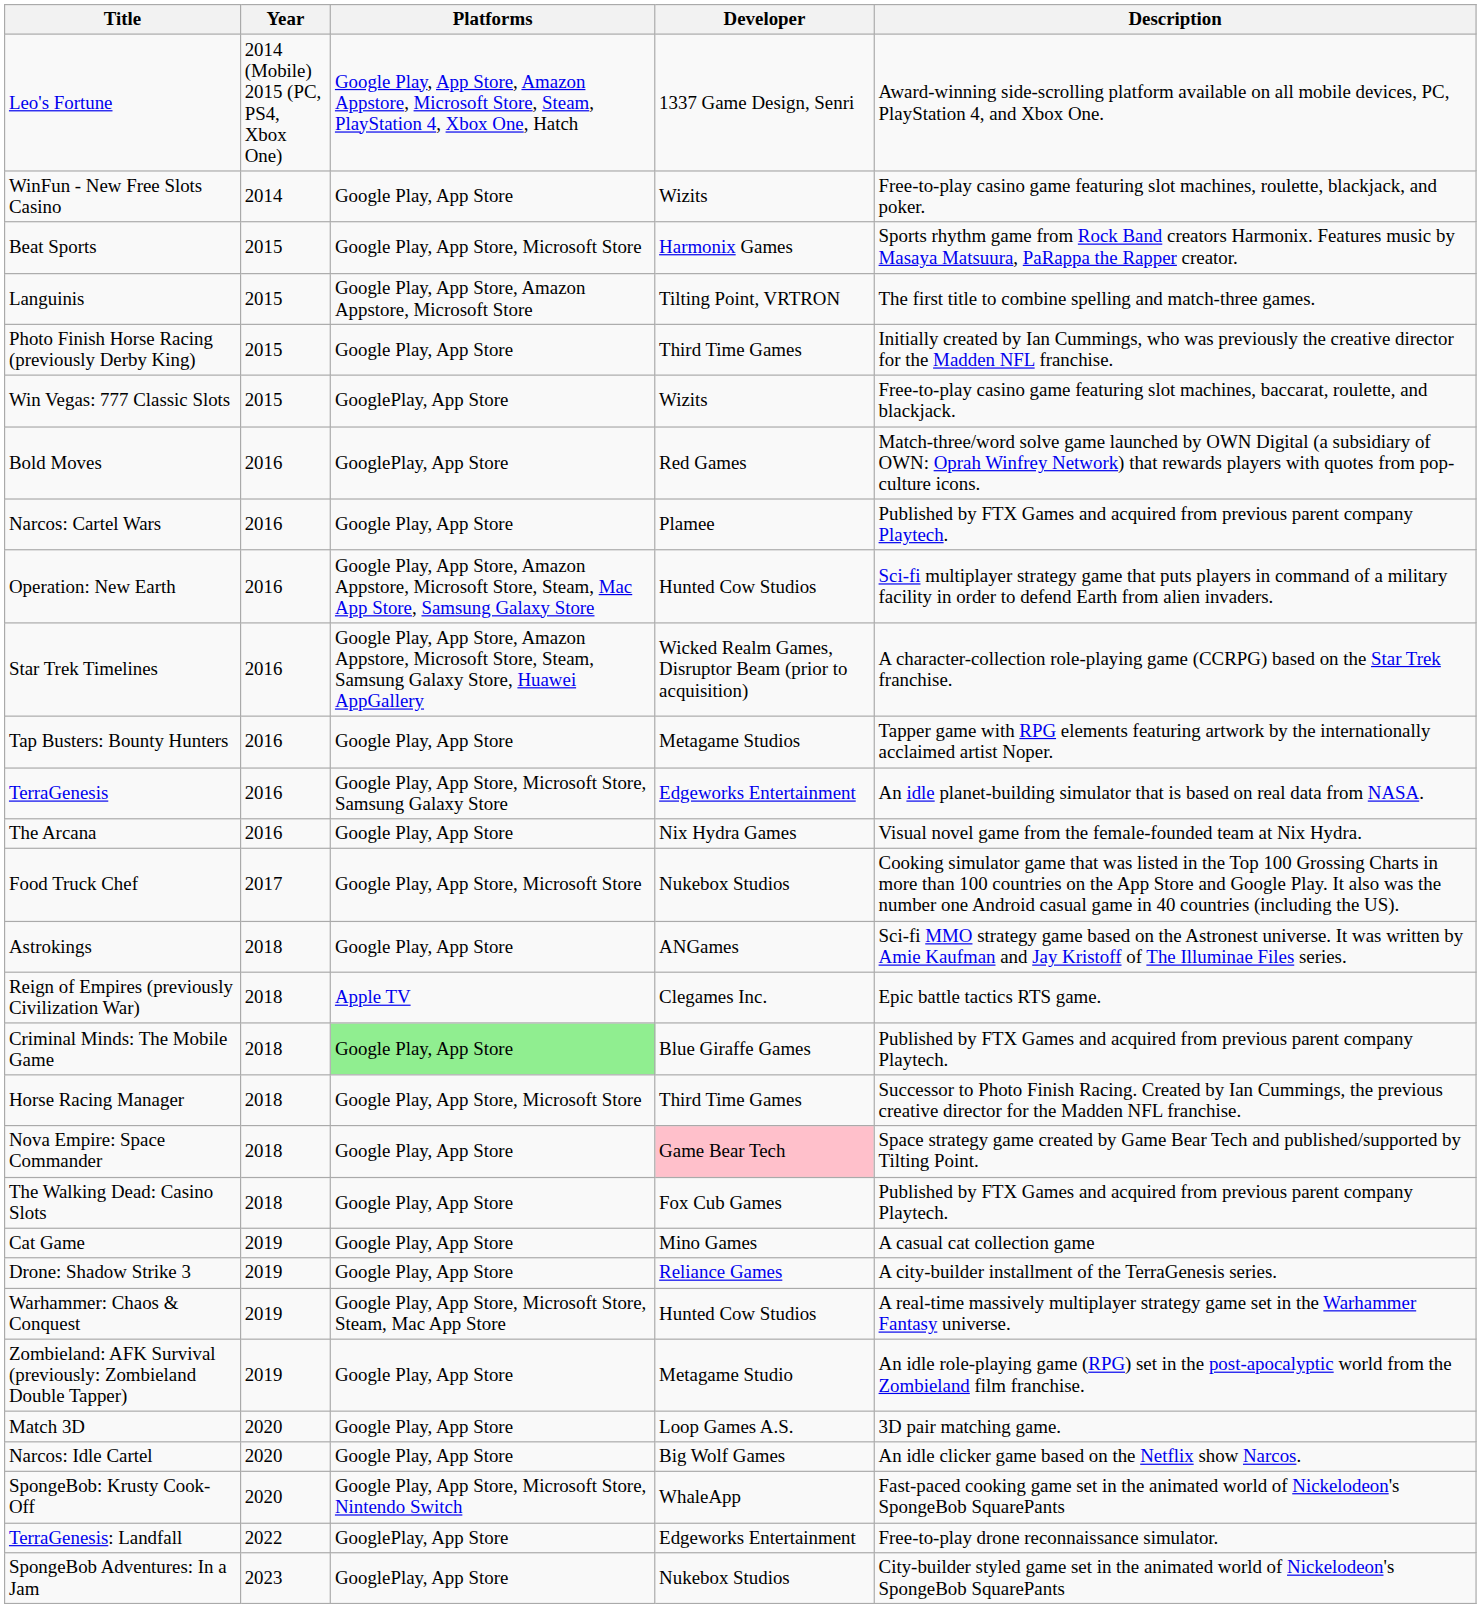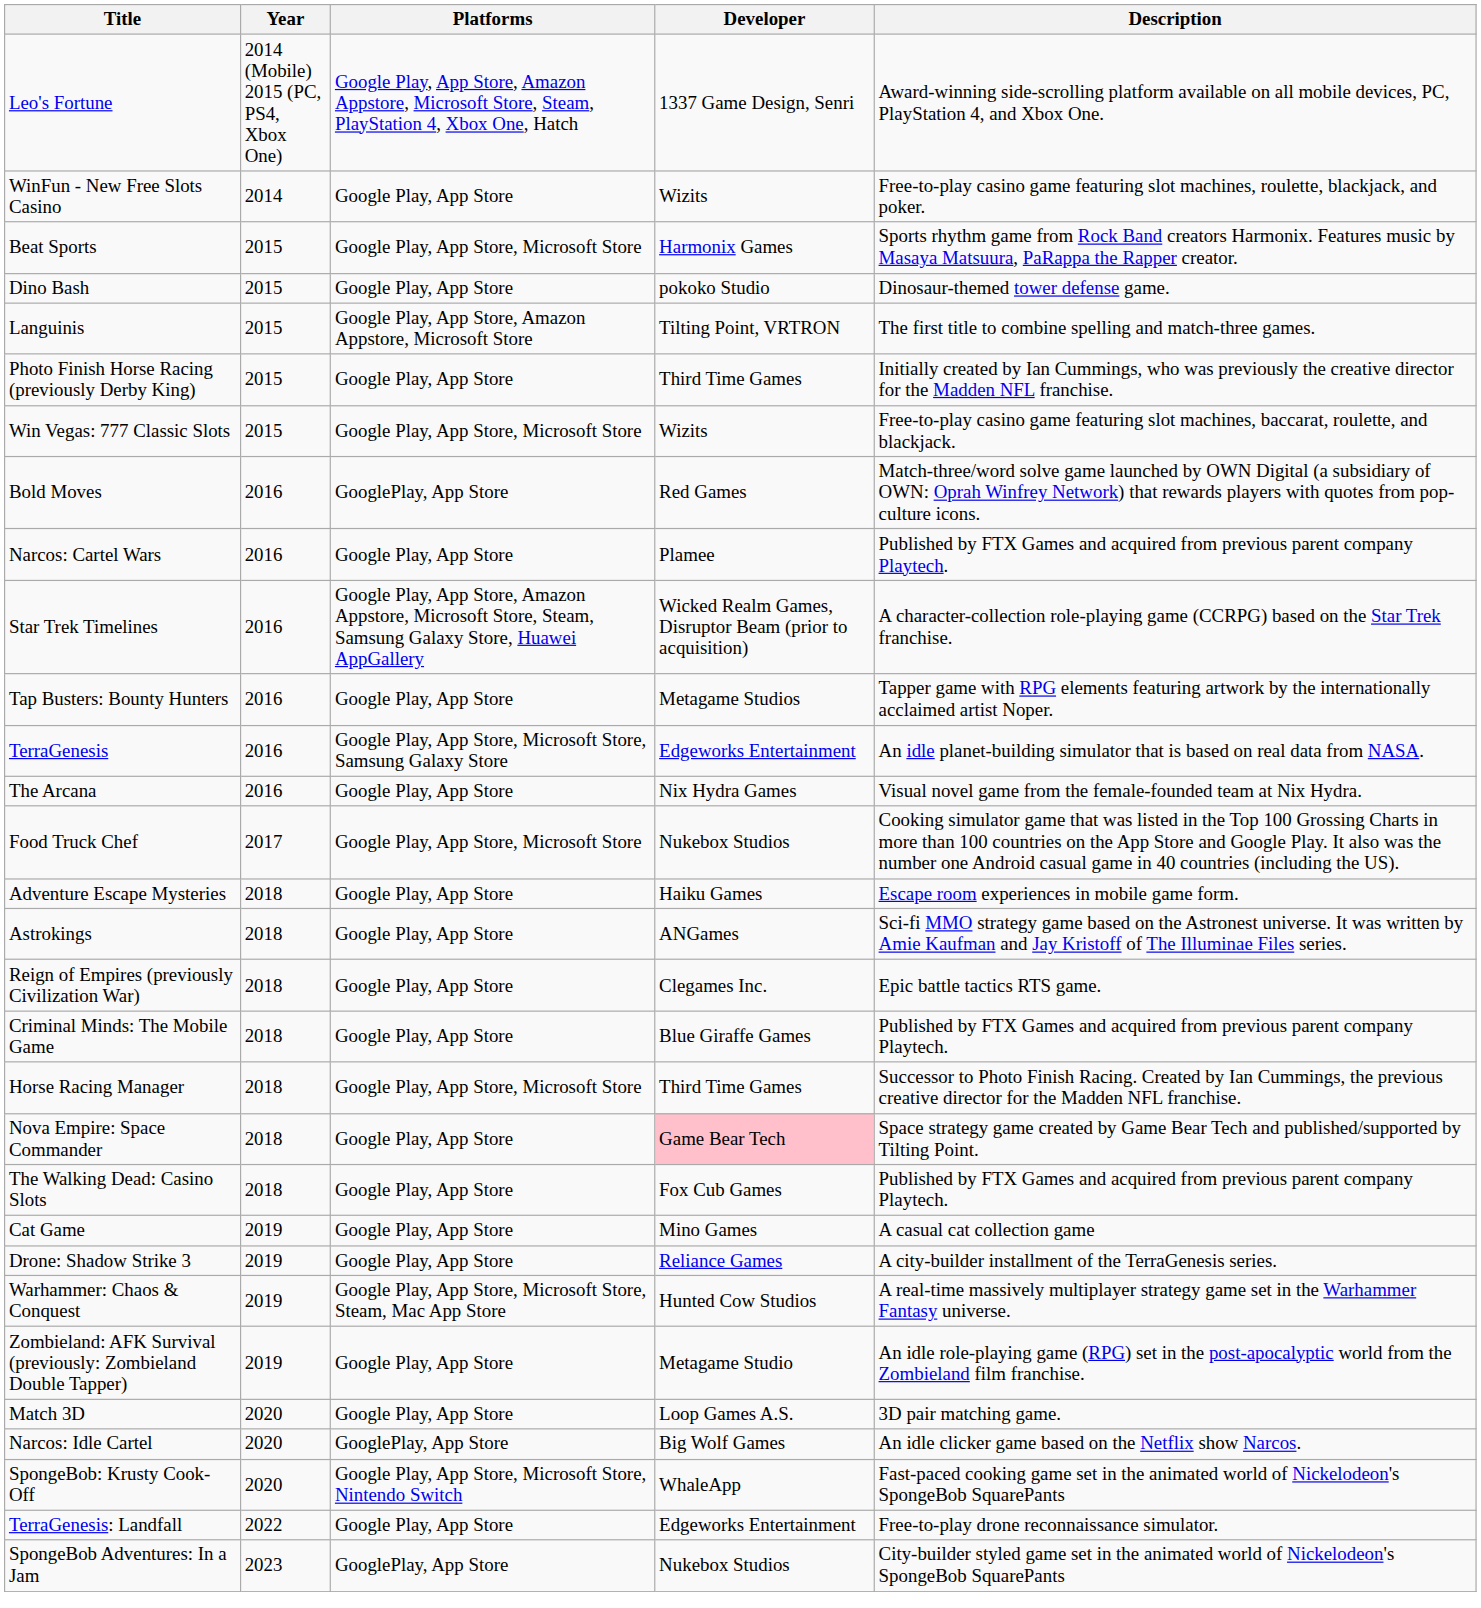 <table class="wikitable">
 <tr>
 <th>Title</th>
 <th>Year</th>
 <th>Platforms</th>
 <th>Developer</th>
 <th>Description</th>
 </tr>
 <tr>
 <td><a href='#'>Leo's Fortune</a></td>
 <td>2014 (Mobile)<br>2015 (PC, PS4,<br>Xbox One)</td>
 <td><a href='#'>Google Play</a>, <a href='#'>App Store</a>, <a href='#'>Amazon Appstore</a>, <a href='#'>Microsoft Store</a>, <a href='#'>Steam</a>, <a href='#'>PlayStation 4</a>, <a href='#'>Xbox One</a>, Hatch</td>
 <td>1337 Game Design, Senri</td>
 <td>Award-winning side-scrolling platform available on all mobile devices, PC, PlayStation 4, and Xbox One.</td>
 </tr>
 <tr>
 <td>WinFun - New Free Slots Casino</td>
 <td>2014</td>
 <td>Google Play, App Store</td>
 <td>Wizits</td>
 <td>Free-to-play casino game featuring slot machines, roulette, blackjack, and poker.</td>
 </tr>
 <tr>
 <td>Beat Sports</td>
 <td>2015</td>
 <td>Google Play, App Store, Microsoft Store</td>
 <td><a href='#'>Harmonix</a> Games</td>
 <td>Sports rhythm game from <a href='#'>Rock Band</a> creators Harmonix. Features music by <a href='#'>Masaya Matsuura</a>, <a href='#'>PaRappa the Rapper</a> creator.</td>
 </tr>
 <tr>
+<td>Dino Bash</td>
+<td>2015</td>
+<td>Google Play, App Store</td>
+<td>pokoko Studio</td>
+<td>Dinosaur-themed <a href='#'>tower defense</a> game.</td>
+</tr>
+<tr>
 <td>Languinis</td>
 <td>2015</td>
 <td>Google Play, App Store, Amazon Appstore, Microsoft Store</td>
 <td>Tilting Point, VRTRON</td>
 <td>The first title to combine spelling and match-three games.</td>
 </tr>
 <tr>
 <td>Photo Finish Horse Racing (previously Derby King)</td>
 <td>2015</td>
 <td>Google Play, App Store</td>
 <td>Third Time Games</td>
 <td>Initially created by Ian Cummings, who was previously the creative director for the <a href='#'>Madden NFL</a> franchise.</td>
 </tr>
 <tr>
 <td>Win Vegas: 777 Classic Slots</td>
 <td>2015</td>
-<td>GooglePlay, App Store</td>
+<td>Google Play, App Store, Microsoft Store</td>
 <td>Wizits</td>
 <td>Free-to-play casino game featuring slot machines, baccarat, roulette, and blackjack.</td>
 </tr>
 <tr>
 <td>Bold Moves</td>
 <td>2016</td>
 <td>GooglePlay, App Store</td>
 <td>Red Games</td>
 <td>Match-three/word solve game launched by OWN Digital (a subsidiary of OWN: <a href='#'>Oprah Winfrey Network</a>) that rewards players with quotes from pop-culture icons.</td>
 </tr>
 <tr>
 <td>Narcos: Cartel Wars</td>
 <td>2016</td>
 <td>Google Play, App Store</td>
 <td>Plamee</td>
 <td>Published by FTX Games and acquired from previous parent company <a href='#'>Playtech</a>.</td>
-</tr>
-<tr>
-<td>Operation: New Earth</td>
-<td>2016</td>
-<td>Google Play, App Store, Amazon Appstore, Microsoft Store, Steam, <a href='#'>Mac App Store</a>, <a href='#'>Samsung Galaxy Store</a></td>
-<td>Hunted Cow Studios</td>
-<td><a href='#'>Sci-fi</a> multiplayer strategy game that puts players in command of a military facility in order to defend Earth from alien invaders.</td>
 </tr>
 <tr>
 <td>Star Trek Timelines</td>
 <td>2016</td>
 <td>Google Play, App Store, Amazon Appstore, Microsoft Store, Steam, Samsung Galaxy Store, <a href='#'>Huawei AppGallery</a></td>
 <td>Wicked Realm Games, Disruptor Beam (prior to acquisition)</td>
 <td>A character-collection role-playing game (CCRPG) based on the <a href='#'>Star Trek</a> franchise.</td>
 </tr>
 <tr>
 <td>Tap Busters: Bounty Hunters</td>
 <td>2016</td>
 <td>Google Play, App Store</td>
 <td>Metagame Studios</td>
 <td>Tapper game with <a href='#'>RPG</a> elements featuring artwork by the internationally acclaimed artist Noper.</td>
 </tr>
 <tr>
 <td><a href='#'>TerraGenesis</a></td>
 <td>2016</td>
 <td>Google Play, App Store, Microsoft Store, Samsung Galaxy Store</td>
 <td><a href='#'>Edgeworks Entertainment</a></td>
 <td>An <a href='#'>idle</a> planet-building simulator that is based on real data from <a href='#'>NASA</a>.</td>
 </tr>
 <tr>
 <td>The Arcana</td>
 <td>2016</td>
 <td>Google Play, App Store</td>
 <td>Nix Hydra Games</td>
 <td>Visual novel game from the female-founded team at Nix Hydra.</td>
 </tr>
 <tr>
 <td>Food Truck Chef</td>
 <td>2017</td>
 <td>Google Play, App Store, Microsoft Store</td>
 <td>Nukebox Studios</td>
 <td>Cooking simulator game that was listed in the Top 100 Grossing Charts in more than 100 countries on the App Store and Google Play. It also was the number one Android casual game in 40 countries (including the US).</td>
 </tr>
 <tr>
+<td>Adventure Escape Mysteries</td>
+<td>2018</td>
+<td>Google Play, App Store</td>
+<td>Haiku Games</td>
+<td><a href='#'>Escape room</a> experiences in mobile game form.</td>
+</tr>
+<tr>
 <td>Astrokings</td>
 <td>2018</td>
 <td>Google Play, App Store</td>
 <td>ANGames</td>
 <td>Sci-fi <a href='#'>MMO</a> strategy game based on the Astronest universe. It was written by <a href='#'>Amie Kaufman</a> and <a href='#'>Jay Kristoff</a> of <a href='#'>The Illuminae Files</a> series.</td>
 </tr>
 <tr>
 <td>Reign of Empires (previously Civilization War)</td>
 <td>2018</td>
-<td><a href='#'>Apple TV</a></td>
+<td>Google Play, App Store</td>
 <td>Clegames Inc.</td>
 <td>Epic battle tactics RTS game.</td>
 </tr>
 <tr>
 <td>Criminal Minds: The Mobile Game</td>
 <td>2018</td>
-<td style="background: lightgreen;">Google Play, App Store</td>
+<td>Google Play, App Store</td>
 <td>Blue Giraffe Games</td>
 <td>Published by FTX Games and acquired from previous parent company Playtech.</td>
 </tr>
 <tr>
 <td>Horse Racing Manager</td>
 <td>2018</td>
 <td>Google Play, App Store, Microsoft Store</td>
 <td>Third Time Games</td>
 <td>Successor to Photo Finish Racing. Created by Ian Cummings, the previous creative director for the Madden NFL franchise.</td>
 </tr>
 <tr>
 <td>Nova Empire: Space Commander</td>
 <td>2018</td>
 <td>Google Play, App Store</td>
 <td style="background: pink;">Game Bear Tech</td>
 <td>Space strategy game created by Game Bear Tech and published/supported by Tilting Point.</td>
 </tr>
 <tr>
 <td>The Walking Dead: Casino Slots</td>
 <td>2018</td>
 <td>Google Play, App Store</td>
 <td>Fox Cub Games</td>
 <td>Published by FTX Games and acquired from previous parent company Playtech.</td>
 </tr>
 <tr>
 <td>Cat Game</td>
 <td>2019</td>
 <td>Google Play, App Store</td>
 <td>Mino Games</td>
 <td>A casual cat collection game</td>
 </tr>
 <tr>
 <td>Drone: Shadow Strike 3</td>
 <td>2019</td>
 <td>Google Play, App Store</td>
 <td><a href='#'>Reliance Games</a></td>
 <td>A city-builder installment of the TerraGenesis series.</td>
 </tr>
 <tr>
 <td>Warhammer: Chaos & Conquest</td>
 <td>2019</td>
 <td>Google Play, App Store, Microsoft Store, Steam, Mac App Store</td>
 <td>Hunted Cow Studios</td>
 <td>A real-time massively multiplayer strategy game set in the <a href='#'>Warhammer Fantasy</a> universe.</td>
 </tr>
 <tr>
 <td>Zombieland: AFK Survival (previously: Zombieland Double Tapper)</td>
 <td>2019</td>
 <td>Google Play, App Store</td>
 <td>Metagame Studio</td>
 <td>An idle role-playing game (<a href='#'>RPG</a>) set in the <a href='#'>post-apocalyptic</a> world from the <a href='#'>Zombieland</a> film franchise.</td>
 </tr>
 <tr>
 <td>Match 3D</td>
 <td>2020</td>
 <td>Google Play, App Store</td>
 <td>Loop Games A.S.</td>
 <td>3D pair matching game.</td>
 </tr>
 <tr>
 <td>Narcos: Idle Cartel</td>
 <td>2020</td>
-<td>Google Play, App Store</td>
+<td>GooglePlay, App Store</td>
 <td>Big Wolf Games</td>
 <td>An idle clicker game based on the <a href='#'>Netflix</a> show <a href='#'>Narcos</a>.</td>
 </tr>
 <tr>
 <td>SpongeBob: Krusty Cook-Off</td>
 <td>2020</td>
 <td>Google Play, App Store, Microsoft Store, <a href='#'>Nintendo Switch</a></td>
 <td>WhaleApp</td>
 <td>Fast-paced cooking game set in the animated world of <a href='#'>Nickelodeon</a>'s SpongeBob SquarePants</td>
 </tr>
 <tr>
 <td><a href='#'>TerraGenesis</a>: Landfall</td>
 <td>2022</td>
-<td>GooglePlay, App Store</td>
+<td>Google Play, App Store</td>
 <td>Edgeworks Entertainment</td>
 <td>Free-to-play drone reconnaissance simulator.</td>
 </tr>
 <tr>
 <td>SpongeBob Adventures: In a Jam</td>
 <td>2023</td>
 <td>GooglePlay, App Store</td>
 <td>Nukebox Studios</td>
 <td>City-builder styled game set in the animated world of <a href='#'>Nickelodeon</a>'s SpongeBob SquarePants</td>
 </tr>
 </table>
